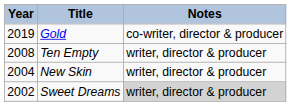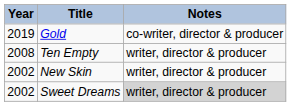 <table class="wikitable" style="font-size:90%">
 <tr style="text-align:center;">
 <th style="background:#B0C4DE;">Year</th>
 <th style="background:#B0C4DE;">Title</th>
 <th style="background:#B0C4DE;">Notes</th>
 </tr>
 <tr>
 <td>2019</td>
 <td><em><a href='#'>Gold</a></em></td>
 <td>co-writer, director & producer</td>
 </tr>
 <tr>
 <td>2008</td>
 <td><em>Ten Empty</em></td>
 <td>writer, director & producer</td>
 </tr>
 <tr>
-<td>2004</td>
+<td>2002</td>
 <td><em>New Skin</em></td>
 <td>writer, director & producer</td>
 </tr>
 <tr>
 <td>2002</td>
 <td><em>Sweet Dreams</em></td>
 <td style="background: lightgrey;">writer, director & producer</td>
 </tr>
 </table>
